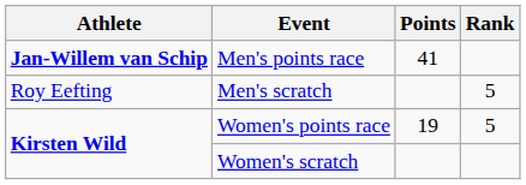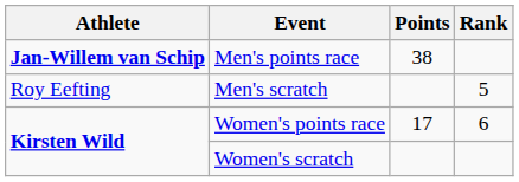 <table class="wikitable" style="text-align:center; font-size:90%">
 <tr>
 <th>Athlete</th>
 <th>Event</th>
 <th>Points</th>
 <th>Rank</th>
 </tr>
 <tr>
 <td align=left><strong><a href='#'>Jan-Willem van Schip</a></strong></td>
 <td align=left><a href='#'>Men's points race</a></td>
-<td>41</td>
+<td>38</td>
 <td></td>
 </tr>
 <tr>
 <td align=left><a href='#'>Roy Eefting</a></td>
 <td align=left><a href='#'>Men's scratch</a></td>
 <td></td>
 <td>5</td>
 </tr>
 <tr>
 <td rowspan=2 align=left><strong><a href='#'>Kirsten Wild</a></strong></td>
 <td align=left><a href='#'>Women's points race</a></td>
-<td>19</td>
-<td>5</td>
+<td>17</td>
+<td>6</td>
 </tr>
 <tr>
 <td align=left><a href='#'>Women's scratch</a></td>
 <td></td>
 <td></td>
 </tr>
 </table>
